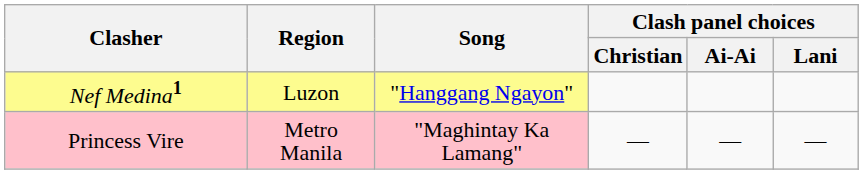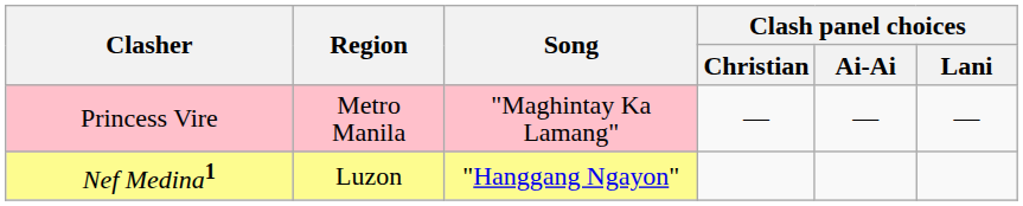 <table class="wikitable" style="text-align:center; line-height:17px; width:100%;">
 <tr>
 <th rowspan="2">Clasher</th>
 <th rowspan="2" width="15%">Region</th>
 <th rowspan="2" width="25%">Song</th>
 <th colspan="3" width="30%">Clash panel choices</th>
 </tr>
 <tr>
 <th width="10%">Christian</th>
 <th width="10%">Ai-Ai</th>
 <th width="10%">Lani</th>
 </tr>
 <tr>
+<td style="background:pink;">Princess Vire</td>
+<td style="background:pink;">Metro Manila</td>
+<td style="background:pink;">"Maghintay Ka Lamang"</td>
+<td>—</td>
+<td>—</td>
+<td>—</td>
+</tr>
+<tr>
 <td style="background:#fdfc8f;"><em>Nef Medina</em><sup><strong>1</strong></sup></td>
 <td style="background:#fdfc8f;">Luzon</td>
 <td style="background:#fdfc8f;">"<a href='#'>Hanggang Ngayon</a>"</td>
 <td><strong></strong></td>
 <td><strong></strong></td>
 <td><strong></strong></td>
 </tr>
-<tr>
-<td style="background:pink;">Princess Vire</td>
-<td style="background:pink;">Metro Manila</td>
-<td style="background:pink;">"Maghintay Ka Lamang"</td>
-<td>—</td>
-<td>—</td>
-<td>—</td>
-</tr>
 </table>
